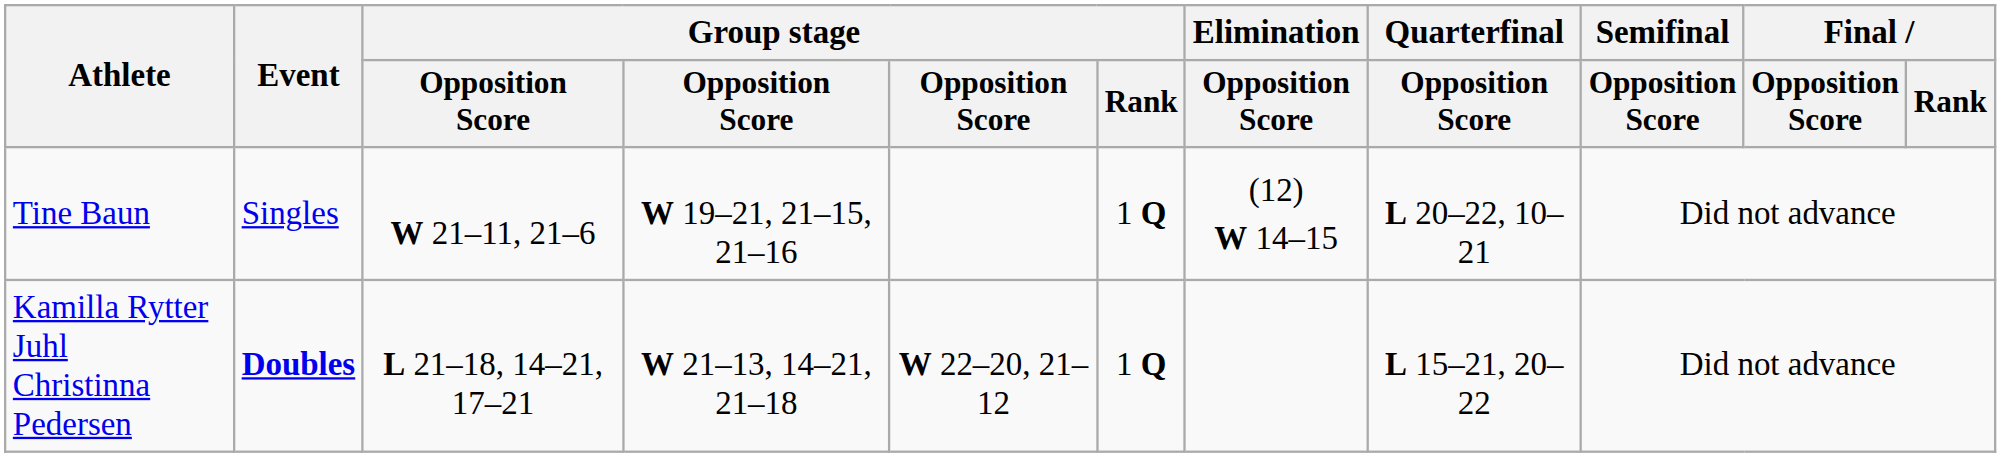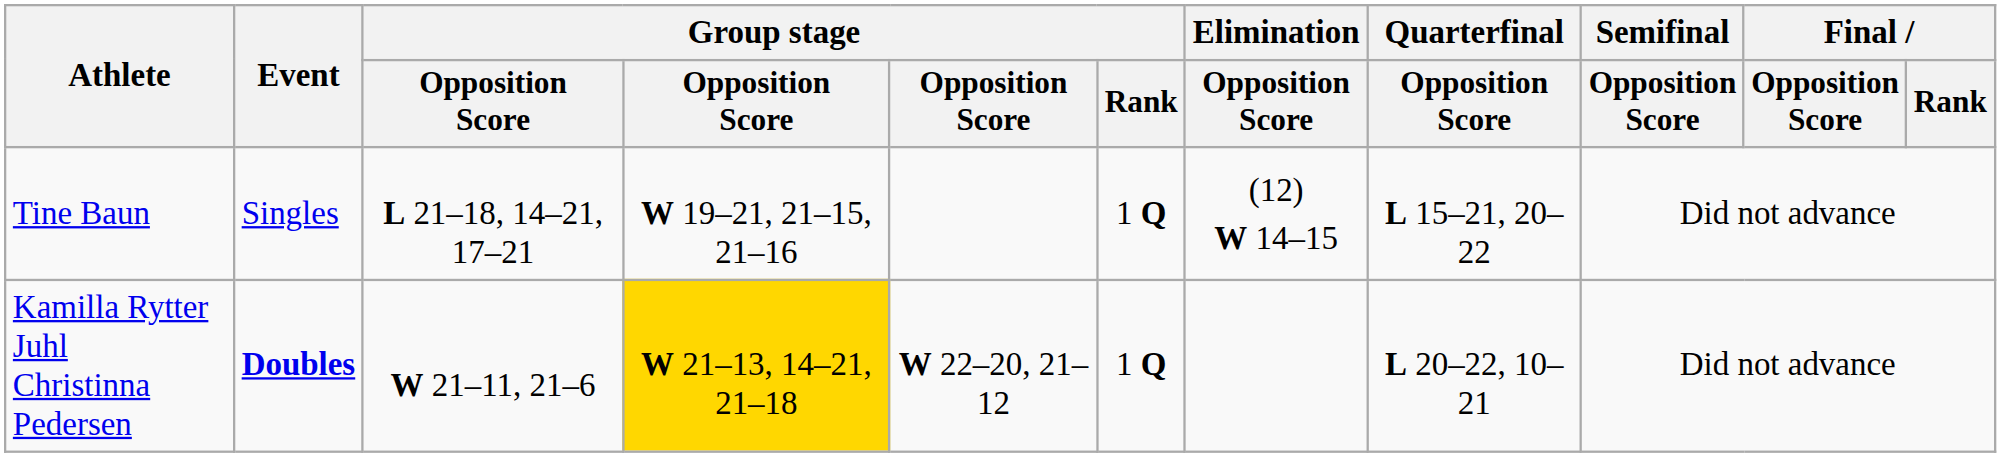 <table class=wikitable style="font-size:90%">
 <tr>
 <th rowspan=2>Athlete</th>
 <th rowspan=2>Event</th>
 <th colspan=4>Group stage</th>
 <th>Elimination</th>
 <th>Quarterfinal</th>
 <th>Semifinal</th>
 <th colspan=2>Final / </th>
 </tr>
 <tr style="font-size:95%">
 <th>Opposition<br>Score</th>
 <th>Opposition<br>Score</th>
 <th>Opposition<br>Score</th>
 <th>Rank</th>
 <th>Opposition<br>Score</th>
 <th>Opposition<br>Score</th>
 <th>Opposition<br>Score</th>
 <th>Opposition<br>Score</th>
 <th>Rank</th>
 </tr>
 <tr align=center>
 <td align=left><a href='#'>Tine Baun</a></td>
 <td align=left><a href='#'>Singles</a></td>
-<td><br><strong>W</strong> 21–11, 21–6</td>
+<td><br><strong>L</strong> 21–18, 14–21, 17–21</td>
 <td><br><strong>W</strong> 19–21, 21–15, 21–16</td>
 <td></td>
 <td>1 <strong>Q</strong></td>
 <td> (12)<br><strong>W</strong> 14–15<sup></sup></td>
-<td><br><strong>L</strong> 20–22, 10–21</td>
+<td><br><strong>L</strong> 15–21, 20–22</td>
 <td colspan="3">Did not advance</td>
 </tr>
 <tr align=center>
 <td align=left><a href='#'>Kamilla Rytter Juhl</a><br><a href='#'>Christinna Pedersen</a></td>
 <td align=left><strong><a href='#'>Doubles</a></strong></td>
-<td><br><strong>L</strong> 21–18, 14–21, 17–21</td>
-<td><br><strong>W</strong> 21–13, 14–21, 21–18</td>
+<td><br><strong>W</strong> 21–11, 21–6</td>
+<td style="background: gold;"><br><strong>W</strong> 21–13, 14–21, 21–18</td>
 <td><br><strong>W</strong> 22–20, 21–12</td>
 <td>1 <strong>Q</strong></td>
 <td></td>
-<td><br><strong>L</strong> 15–21, 20–22</td>
+<td><br><strong>L</strong> 20–22, 10–21</td>
 <td colspan="3">Did not advance</td>
 </tr>
 </table>
